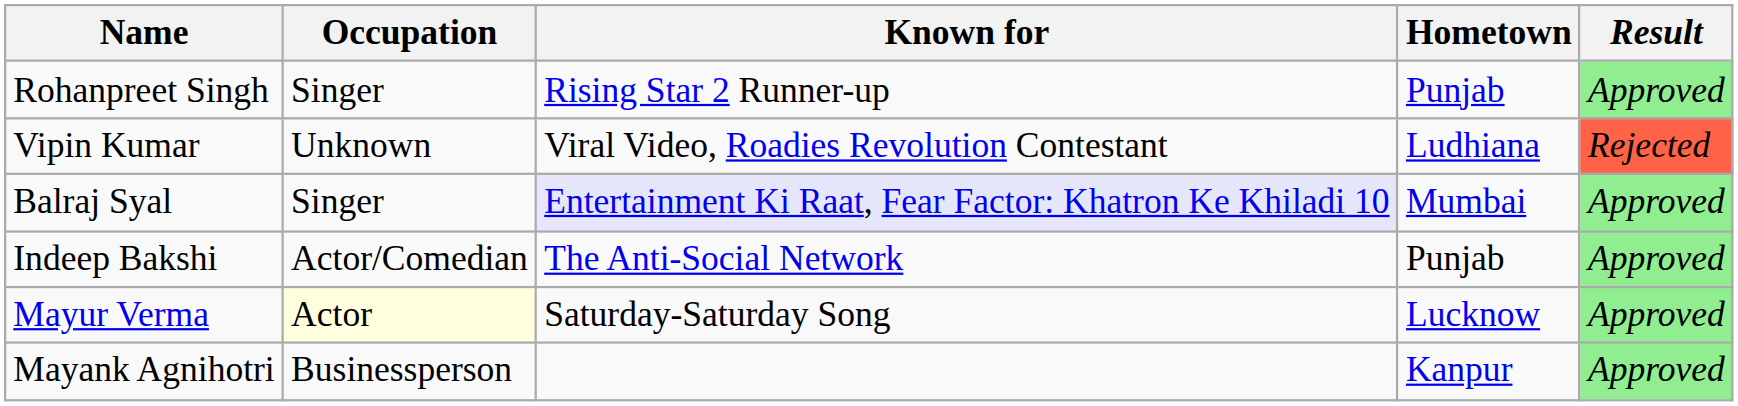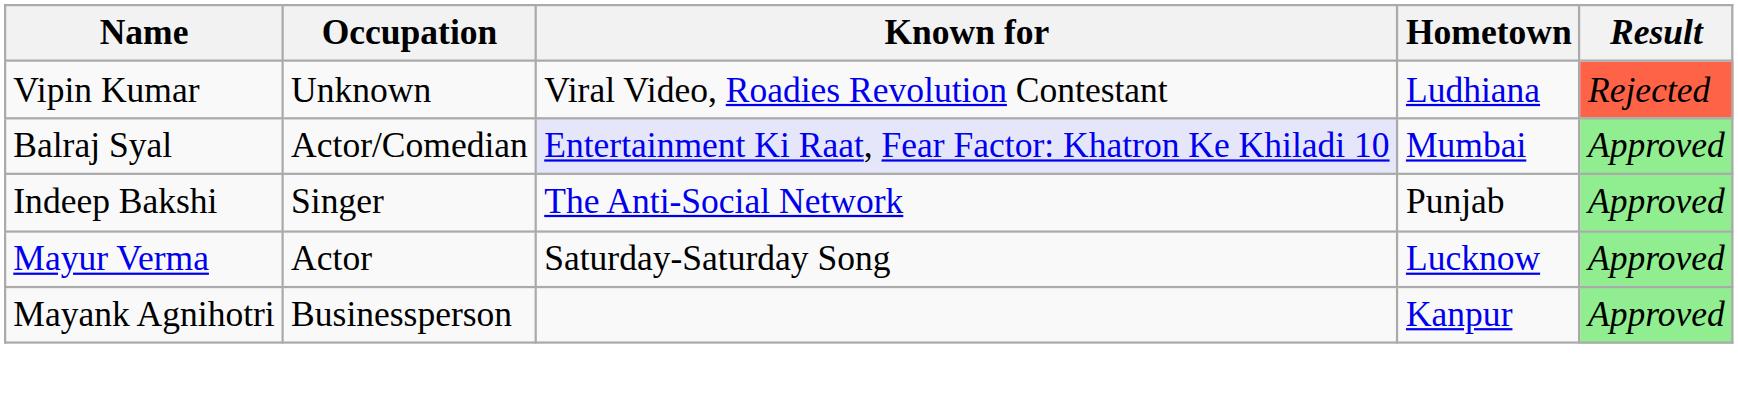 <table class="wikitable">
 <tr>
 <th>Name</th>
 <th>Occupation</th>
 <th>Known for</th>
 <th>Hometown</th>
 <th><em>Result</em></th>
-</tr>
-<tr>
-<td>Rohanpreet Singh</td>
-<td>Singer</td>
-<td><a href='#'>Rising Star 2</a> Runner-up</td>
-<td><a href='#'>Punjab</a></td>
-<td bgcolor="lightgreen"><em>Approved</em></td>
 </tr>
 <tr>
 <td>Vipin Kumar</td>
 <td>Unknown</td>
 <td>Viral Video, <a href='#'>Roadies Revolution</a> Contestant</td>
 <td><a href='#'>Ludhiana</a></td>
 <td bgcolor="tomato"><em>Rejected</em></td>
 </tr>
 <tr>
 <td>Balraj Syal</td>
-<td>Singer</td>
+<td>Actor/Comedian</td>
 <td style="background: lavender;"><a href='#'>Entertainment Ki Raat</a>, <a href='#'>Fear Factor: Khatron Ke Khiladi 10</a></td>
 <td><a href='#'>Mumbai</a></td>
 <td bgcolor="lightgreen"><em>Approved</em></td>
 </tr>
 <tr>
 <td>Indeep Bakshi</td>
-<td>Actor/Comedian</td>
+<td>Singer</td>
 <td><a href='#'>The Anti-Social Network</a></td>
 <td>Punjab</td>
 <td bgcolor="lightgreen"><em>Approved</em></td>
 </tr>
 <tr>
 <td><a href='#'>Mayur Verma</a></td>
-<td style="background: lightyellow;">Actor</td>
+<td>Actor</td>
 <td>Saturday-Saturday Song</td>
 <td><a href='#'>Lucknow</a></td>
 <td bgcolor="lightgreen"><em>Approved</em></td>
 </tr>
 <tr>
 <td>Mayank Agnihotri</td>
 <td>Businessperson</td>
 <td></td>
 <td><a href='#'>Kanpur</a></td>
 <td bgcolor=lightgreen><em>Approved</em></td>
 </tr>
 </table>
